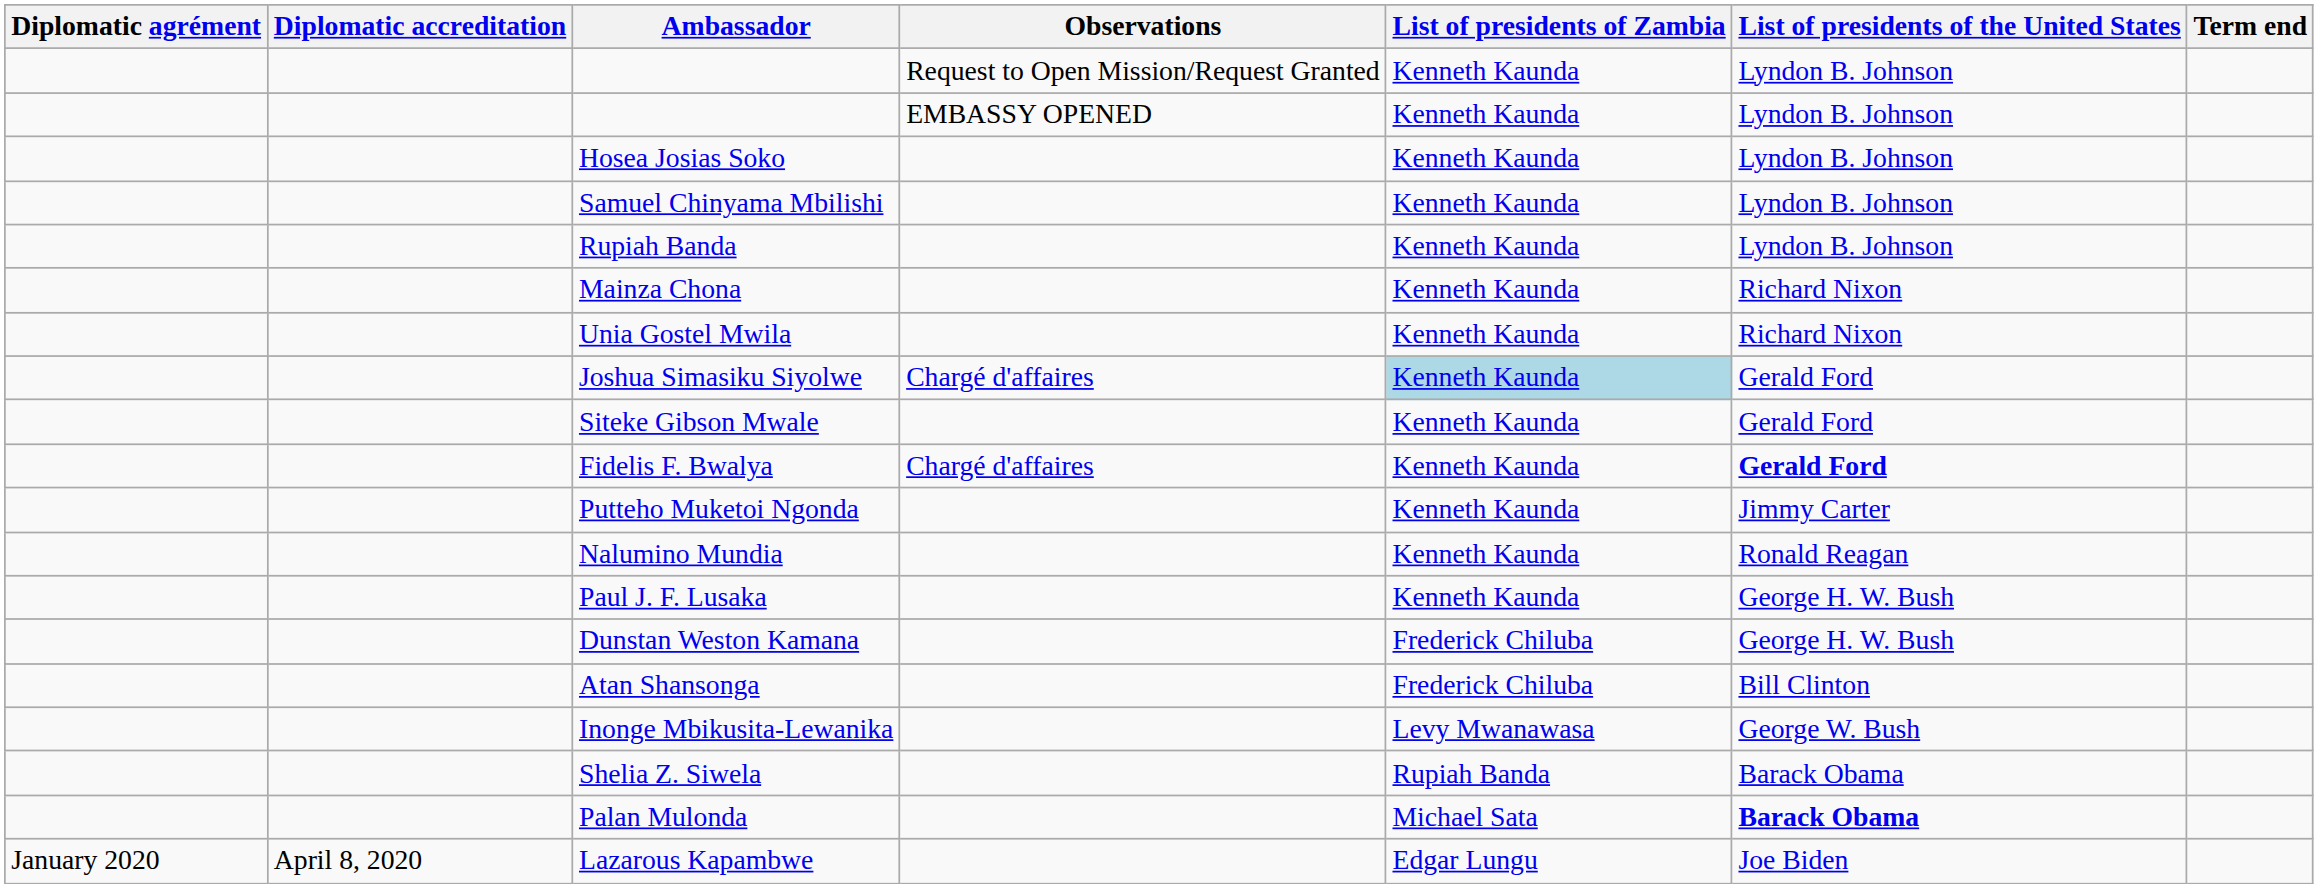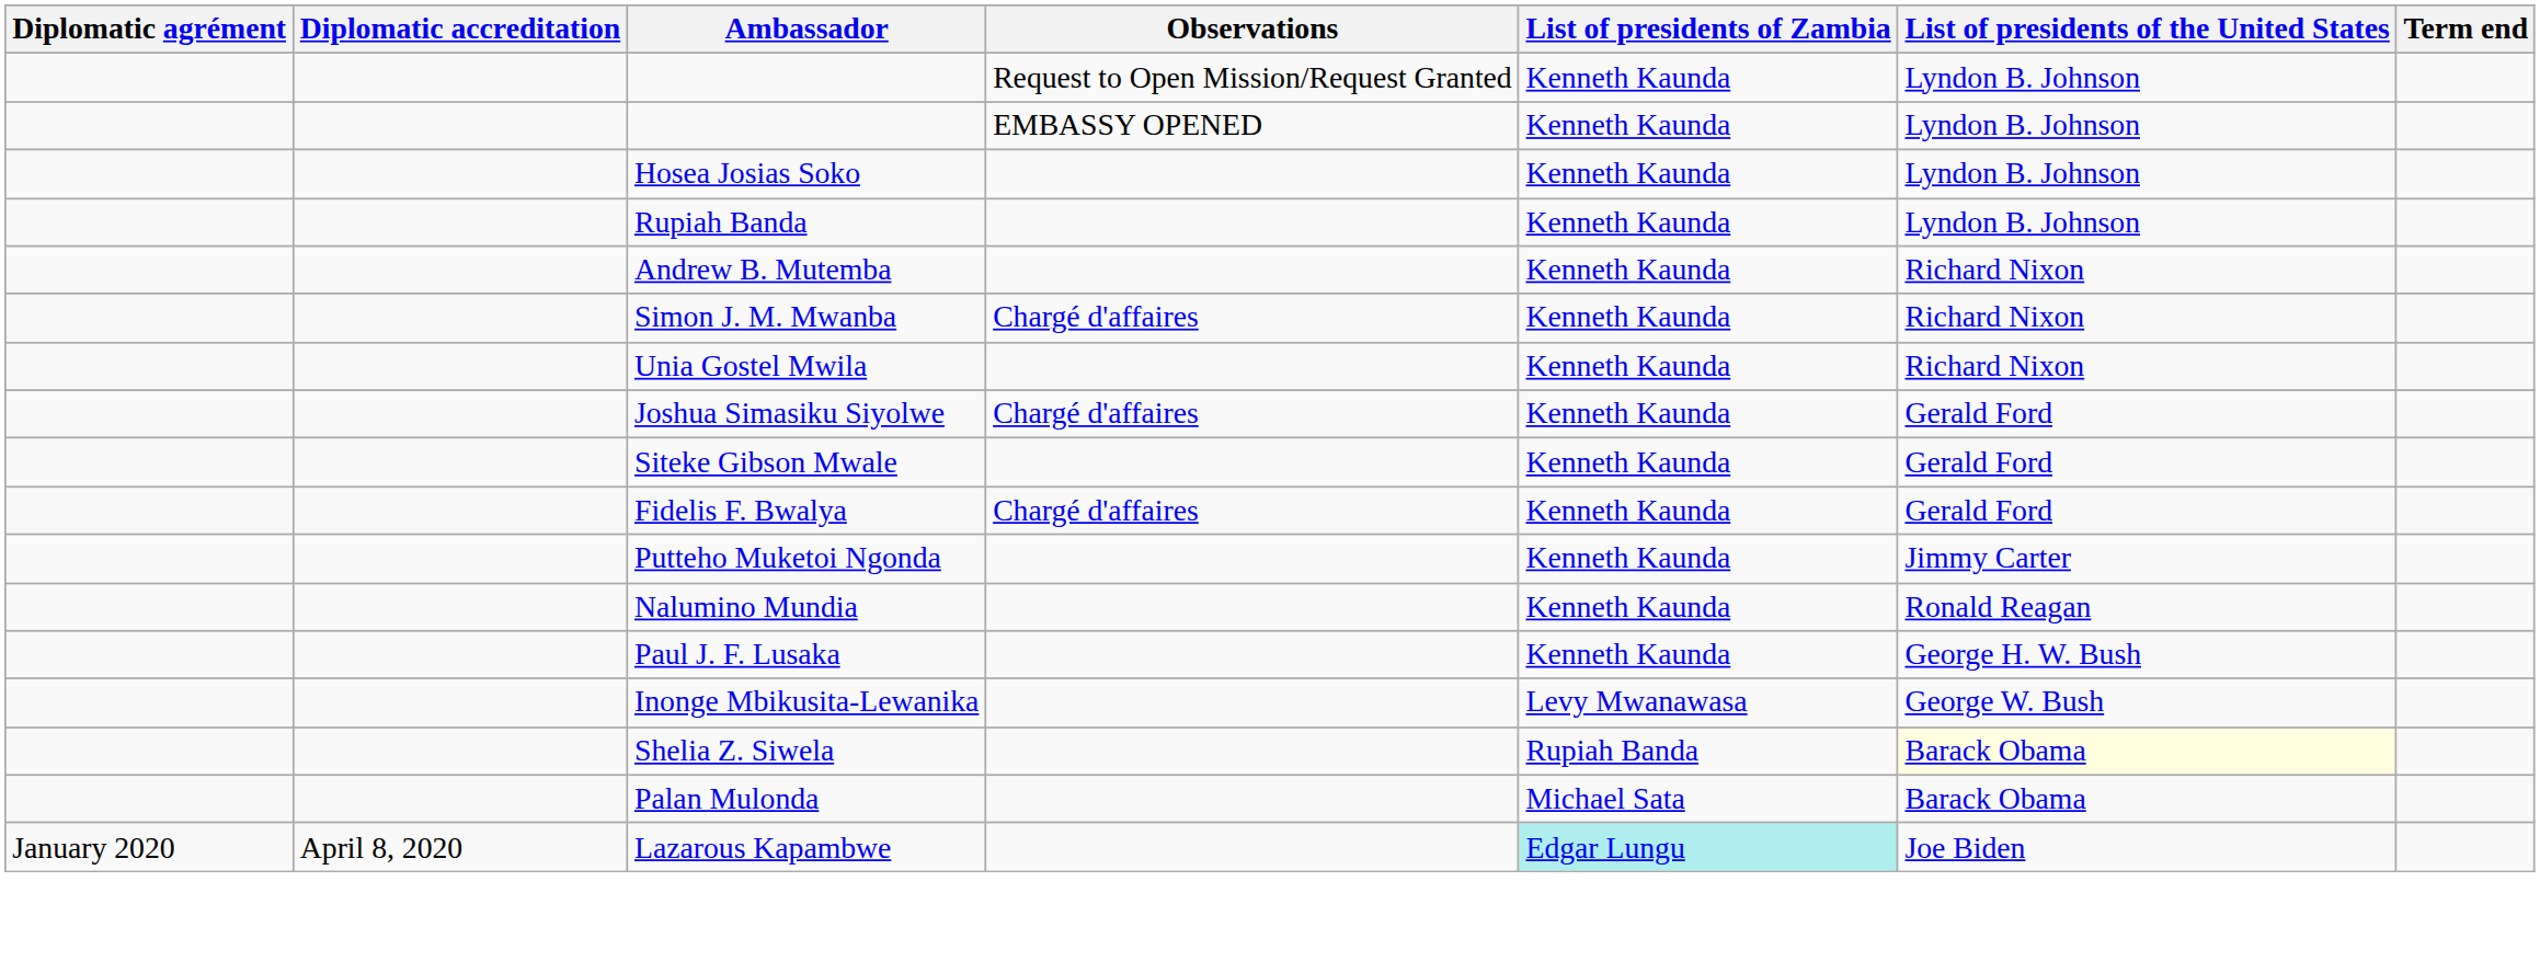 <table class="wikitable sortable">
 <tr>
 <th>Diplomatic <a href='#'>agrément</a></th>
 <th><a href='#'>Diplomatic accreditation</a></th>
 <th><a href='#'>Ambassador</a></th>
 <th>Observations</th>
 <th><a href='#'>List of presidents of Zambia</a></th>
 <th><a href='#'>List of presidents of the United States</a></th>
 <th>Term end</th>
 </tr>
 <tr>
 <td></td>
 <td></td>
 <td></td>
 <td>Request to Open Mission/Request Granted</td>
 <td><a href='#'>Kenneth Kaunda</a></td>
 <td><a href='#'>Lyndon B. Johnson</a></td>
 <td></td>
 </tr>
 <tr>
 <td></td>
 <td></td>
 <td></td>
 <td>EMBASSY OPENED</td>
 <td><a href='#'>Kenneth Kaunda</a></td>
 <td><a href='#'>Lyndon B. Johnson</a></td>
 <td></td>
 </tr>
 <tr>
 <td></td>
 <td></td>
 <td><a href='#'>Hosea Josias Soko</a></td>
 <td></td>
 <td><a href='#'>Kenneth Kaunda</a></td>
 <td><a href='#'>Lyndon B. Johnson</a></td>
 <td></td>
 </tr>
 <tr>
 <td></td>
 <td></td>
-<td><a href='#'>Samuel Chinyama Mbilishi</a></td>
-<td></td>
-<td><a href='#'>Kenneth Kaunda</a></td>
-<td><a href='#'>Lyndon B. Johnson</a></td>
-<td></td>
-</tr>
-<tr>
-<td></td>
-<td></td>
 <td><a href='#'>Rupiah Banda</a></td>
 <td></td>
 <td><a href='#'>Kenneth Kaunda</a></td>
 <td><a href='#'>Lyndon B. Johnson</a></td>
 <td></td>
 </tr>
 <tr>
 <td></td>
 <td></td>
-<td><a href='#'>Mainza Chona</a></td>
+<td><a href='#'>Andrew B. Mutemba</a></td>
 <td></td>
+<td><a href='#'>Kenneth Kaunda</a></td>
+<td><a href='#'>Richard Nixon</a></td>
+<td></td>
+</tr>
+<tr>
+<td></td>
+<td></td>
+<td><a href='#'>Simon J. M. Mwanba</a></td>
+<td><a href='#'>Chargé d'affaires</a></td>
 <td><a href='#'>Kenneth Kaunda</a></td>
 <td><a href='#'>Richard Nixon</a></td>
 <td></td>
 </tr>
 <tr>
 <td></td>
 <td></td>
 <td><a href='#'>Unia Gostel Mwila</a></td>
 <td></td>
 <td><a href='#'>Kenneth Kaunda</a></td>
 <td><a href='#'>Richard Nixon</a></td>
 <td></td>
 </tr>
 <tr>
 <td></td>
 <td></td>
 <td><a href='#'>Joshua Simasiku Siyolwe</a></td>
 <td><a href='#'>Chargé d'affaires</a></td>
-<td style="background: lightblue;"><a href='#'>Kenneth Kaunda</a></td>
+<td><a href='#'>Kenneth Kaunda</a></td>
 <td><a href='#'>Gerald Ford</a></td>
 <td></td>
 </tr>
 <tr>
 <td></td>
 <td></td>
 <td><a href='#'>Siteke Gibson Mwale</a></td>
 <td></td>
 <td><a href='#'>Kenneth Kaunda</a></td>
 <td><a href='#'>Gerald Ford</a></td>
 <td></td>
 </tr>
 <tr>
 <td></td>
 <td></td>
 <td><a href='#'>Fidelis F. Bwalya</a></td>
 <td><a href='#'>Chargé d'affaires</a></td>
 <td><a href='#'>Kenneth Kaunda</a></td>
-<td><strong><a href='#'>Gerald Ford</a></strong></td>
+<td><a href='#'>Gerald Ford</a></td>
 <td></td>
 </tr>
 <tr>
 <td></td>
 <td></td>
 <td><a href='#'>Putteho Muketoi Ngonda</a></td>
 <td></td>
 <td><a href='#'>Kenneth Kaunda</a></td>
 <td><a href='#'>Jimmy Carter</a></td>
 <td></td>
 </tr>
 <tr>
 <td></td>
 <td></td>
 <td><a href='#'>Nalumino Mundia</a></td>
 <td></td>
 <td><a href='#'>Kenneth Kaunda</a></td>
 <td><a href='#'>Ronald Reagan</a></td>
 <td></td>
 </tr>
 <tr>
 <td></td>
 <td></td>
 <td><a href='#'>Paul J. F. Lusaka</a></td>
 <td></td>
 <td><a href='#'>Kenneth Kaunda</a></td>
 <td><a href='#'>George H. W. Bush</a></td>
 <td></td>
 </tr>
 <tr>
 <td></td>
 <td></td>
-<td><a href='#'>Dunstan Weston Kamana</a></td>
-<td></td>
-<td><a href='#'>Frederick Chiluba</a></td>
-<td><a href='#'>George H. W. Bush</a></td>
-<td></td>
-</tr>
-<tr>
-<td></td>
-<td></td>
-<td><a href='#'>Atan Shansonga</a></td>
-<td></td>
-<td><a href='#'>Frederick Chiluba</a></td>
-<td><a href='#'>Bill Clinton</a></td>
-<td></td>
-</tr>
-<tr>
-<td></td>
-<td></td>
 <td><a href='#'>Inonge Mbikusita-Lewanika</a></td>
 <td></td>
 <td><a href='#'>Levy Mwanawasa</a></td>
 <td><a href='#'>George W. Bush</a></td>
 <td></td>
 </tr>
 <tr>
 <td></td>
 <td></td>
 <td><a href='#'>Shelia Z. Siwela</a></td>
 <td></td>
 <td><a href='#'>Rupiah Banda</a></td>
-<td><a href='#'>Barack Obama</a></td>
+<td style="background: lightyellow;"><a href='#'>Barack Obama</a></td>
 <td></td>
 </tr>
 <tr>
 <td></td>
 <td></td>
 <td><a href='#'>Palan Mulonda</a></td>
 <td></td>
 <td><a href='#'>Michael Sata</a></td>
-<td><strong><a href='#'>Barack Obama</a></strong></td>
+<td><a href='#'>Barack Obama</a></td>
 <td></td>
 </tr>
 <tr>
 <td>January 2020</td>
 <td>April 8, 2020</td>
 <td><a href='#'>Lazarous Kapambwe</a></td>
 <td></td>
-<td><a href='#'>Edgar Lungu</a></td>
+<td style="background: paleturquoise;"><a href='#'>Edgar Lungu</a></td>
 <td><a href='#'>Joe Biden</a></td>
 <td></td>
 </tr>
 </table>
